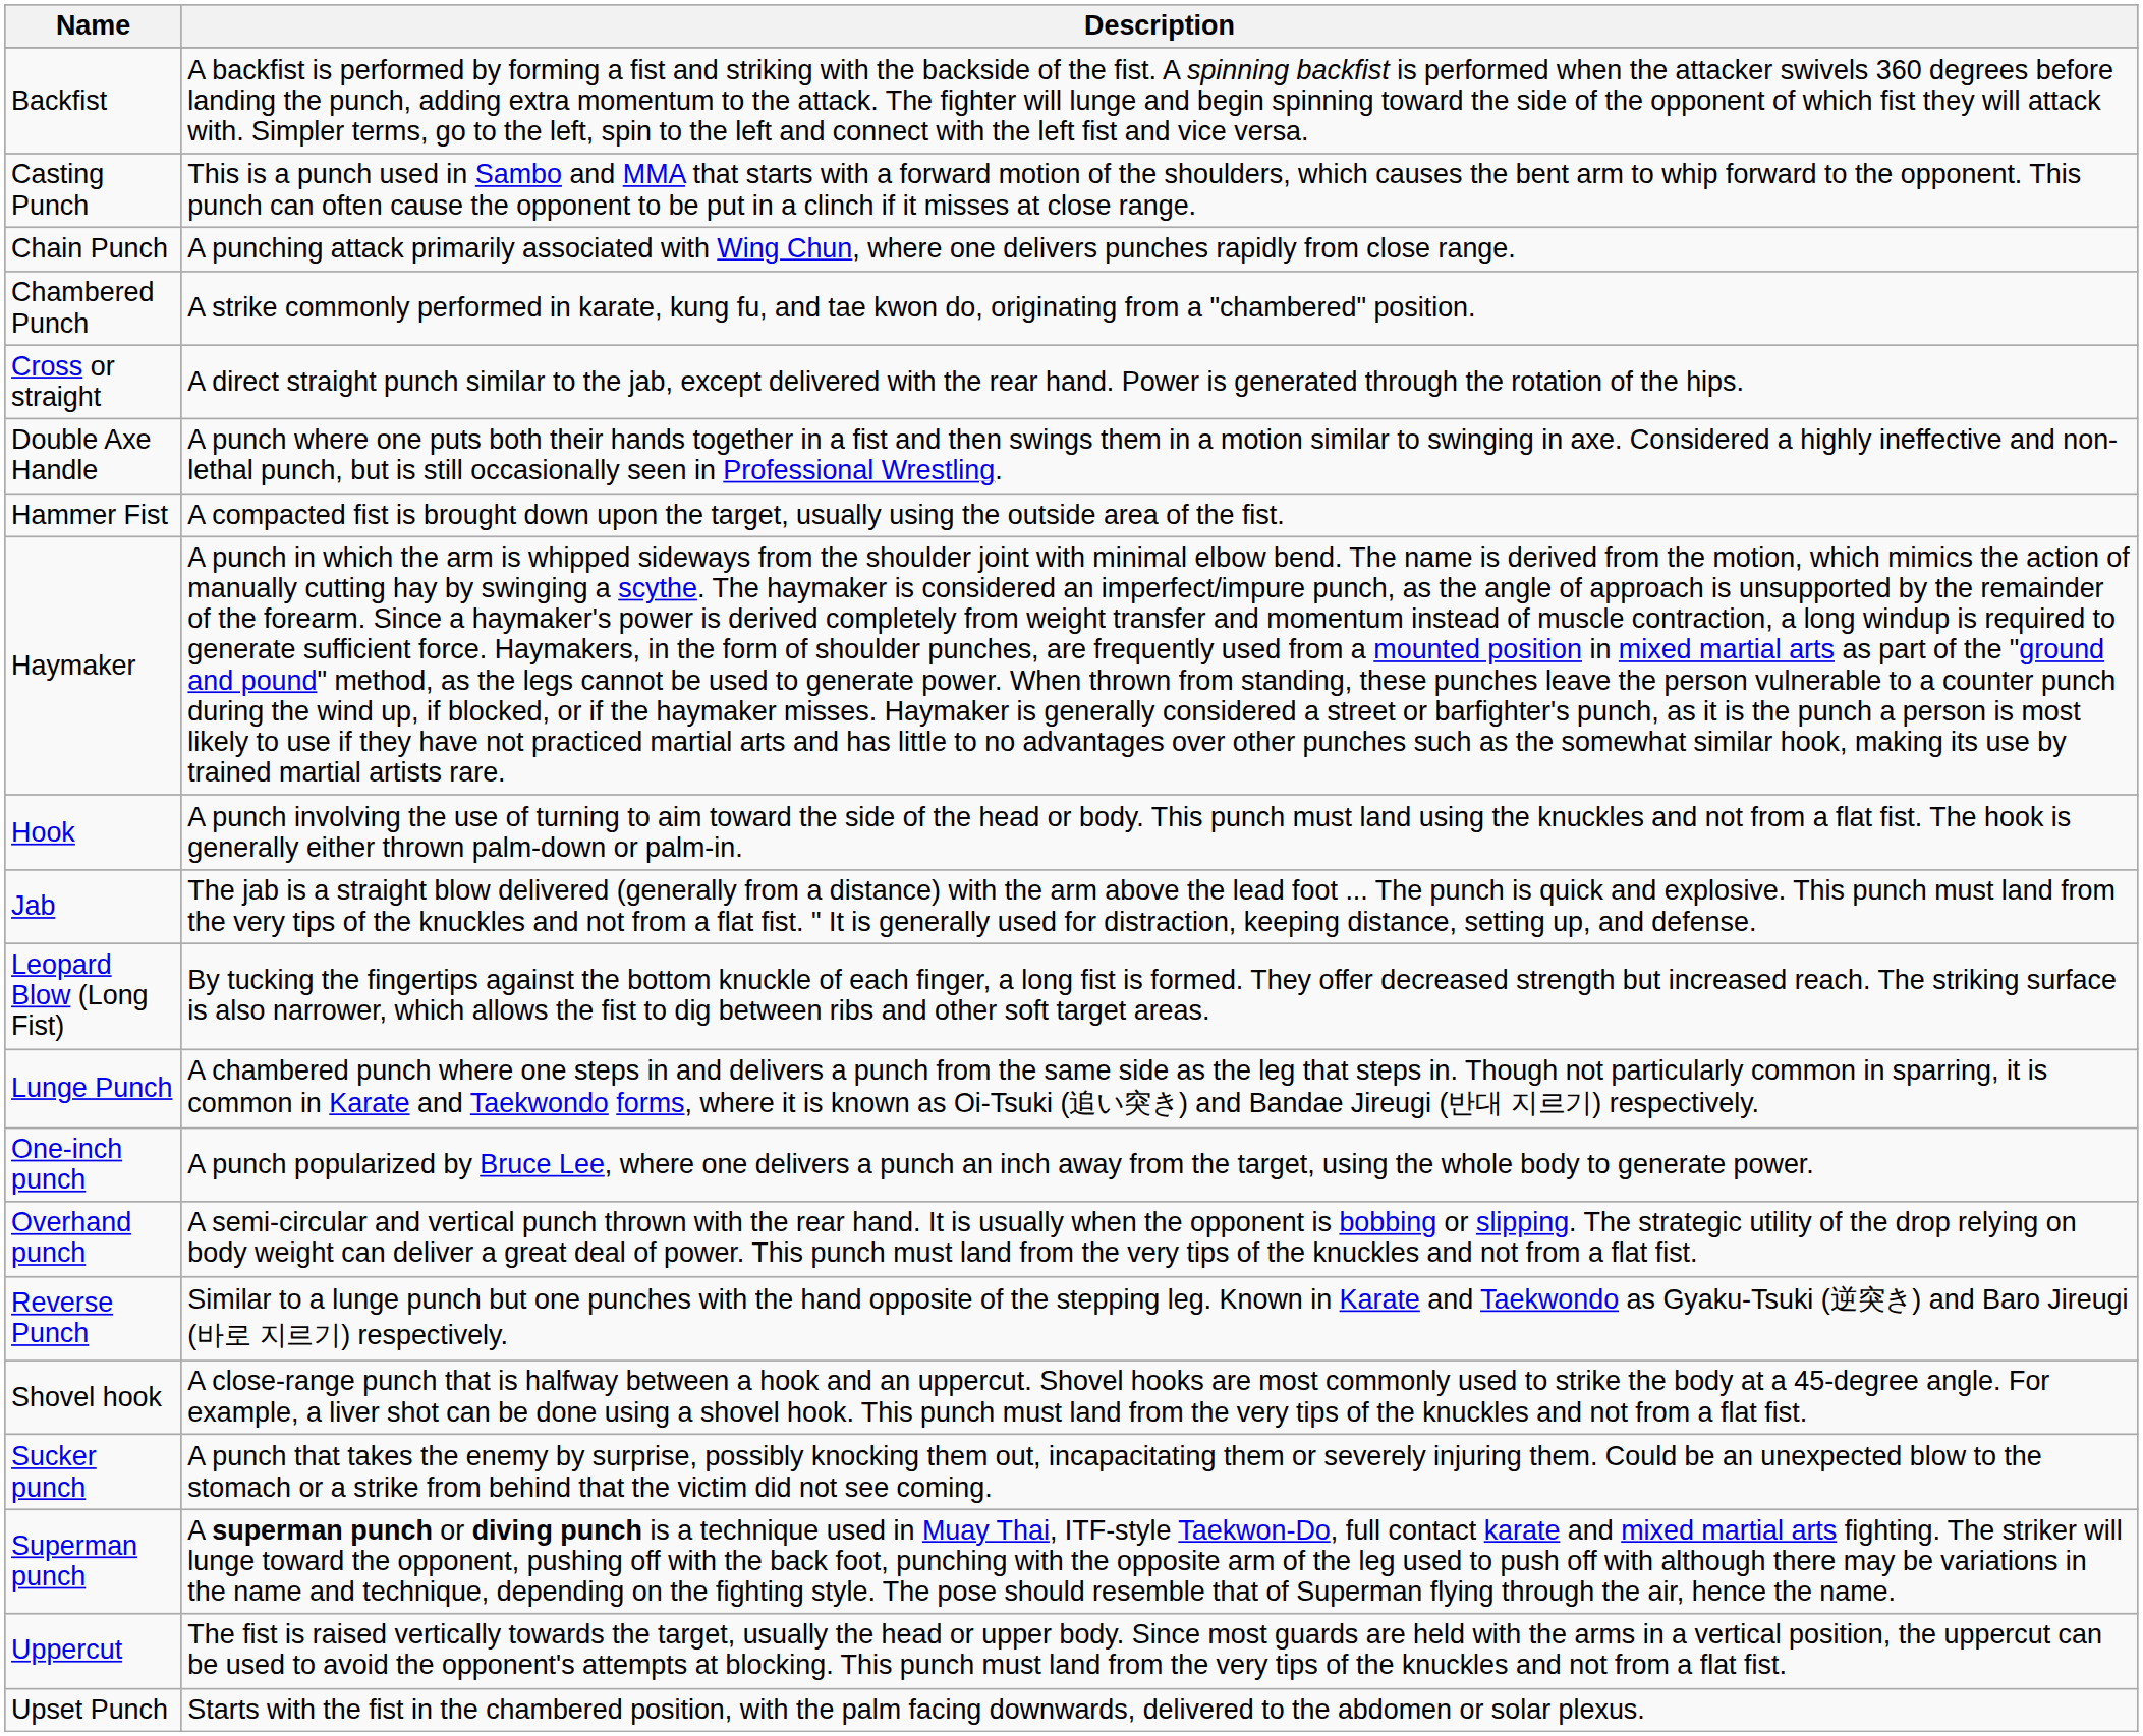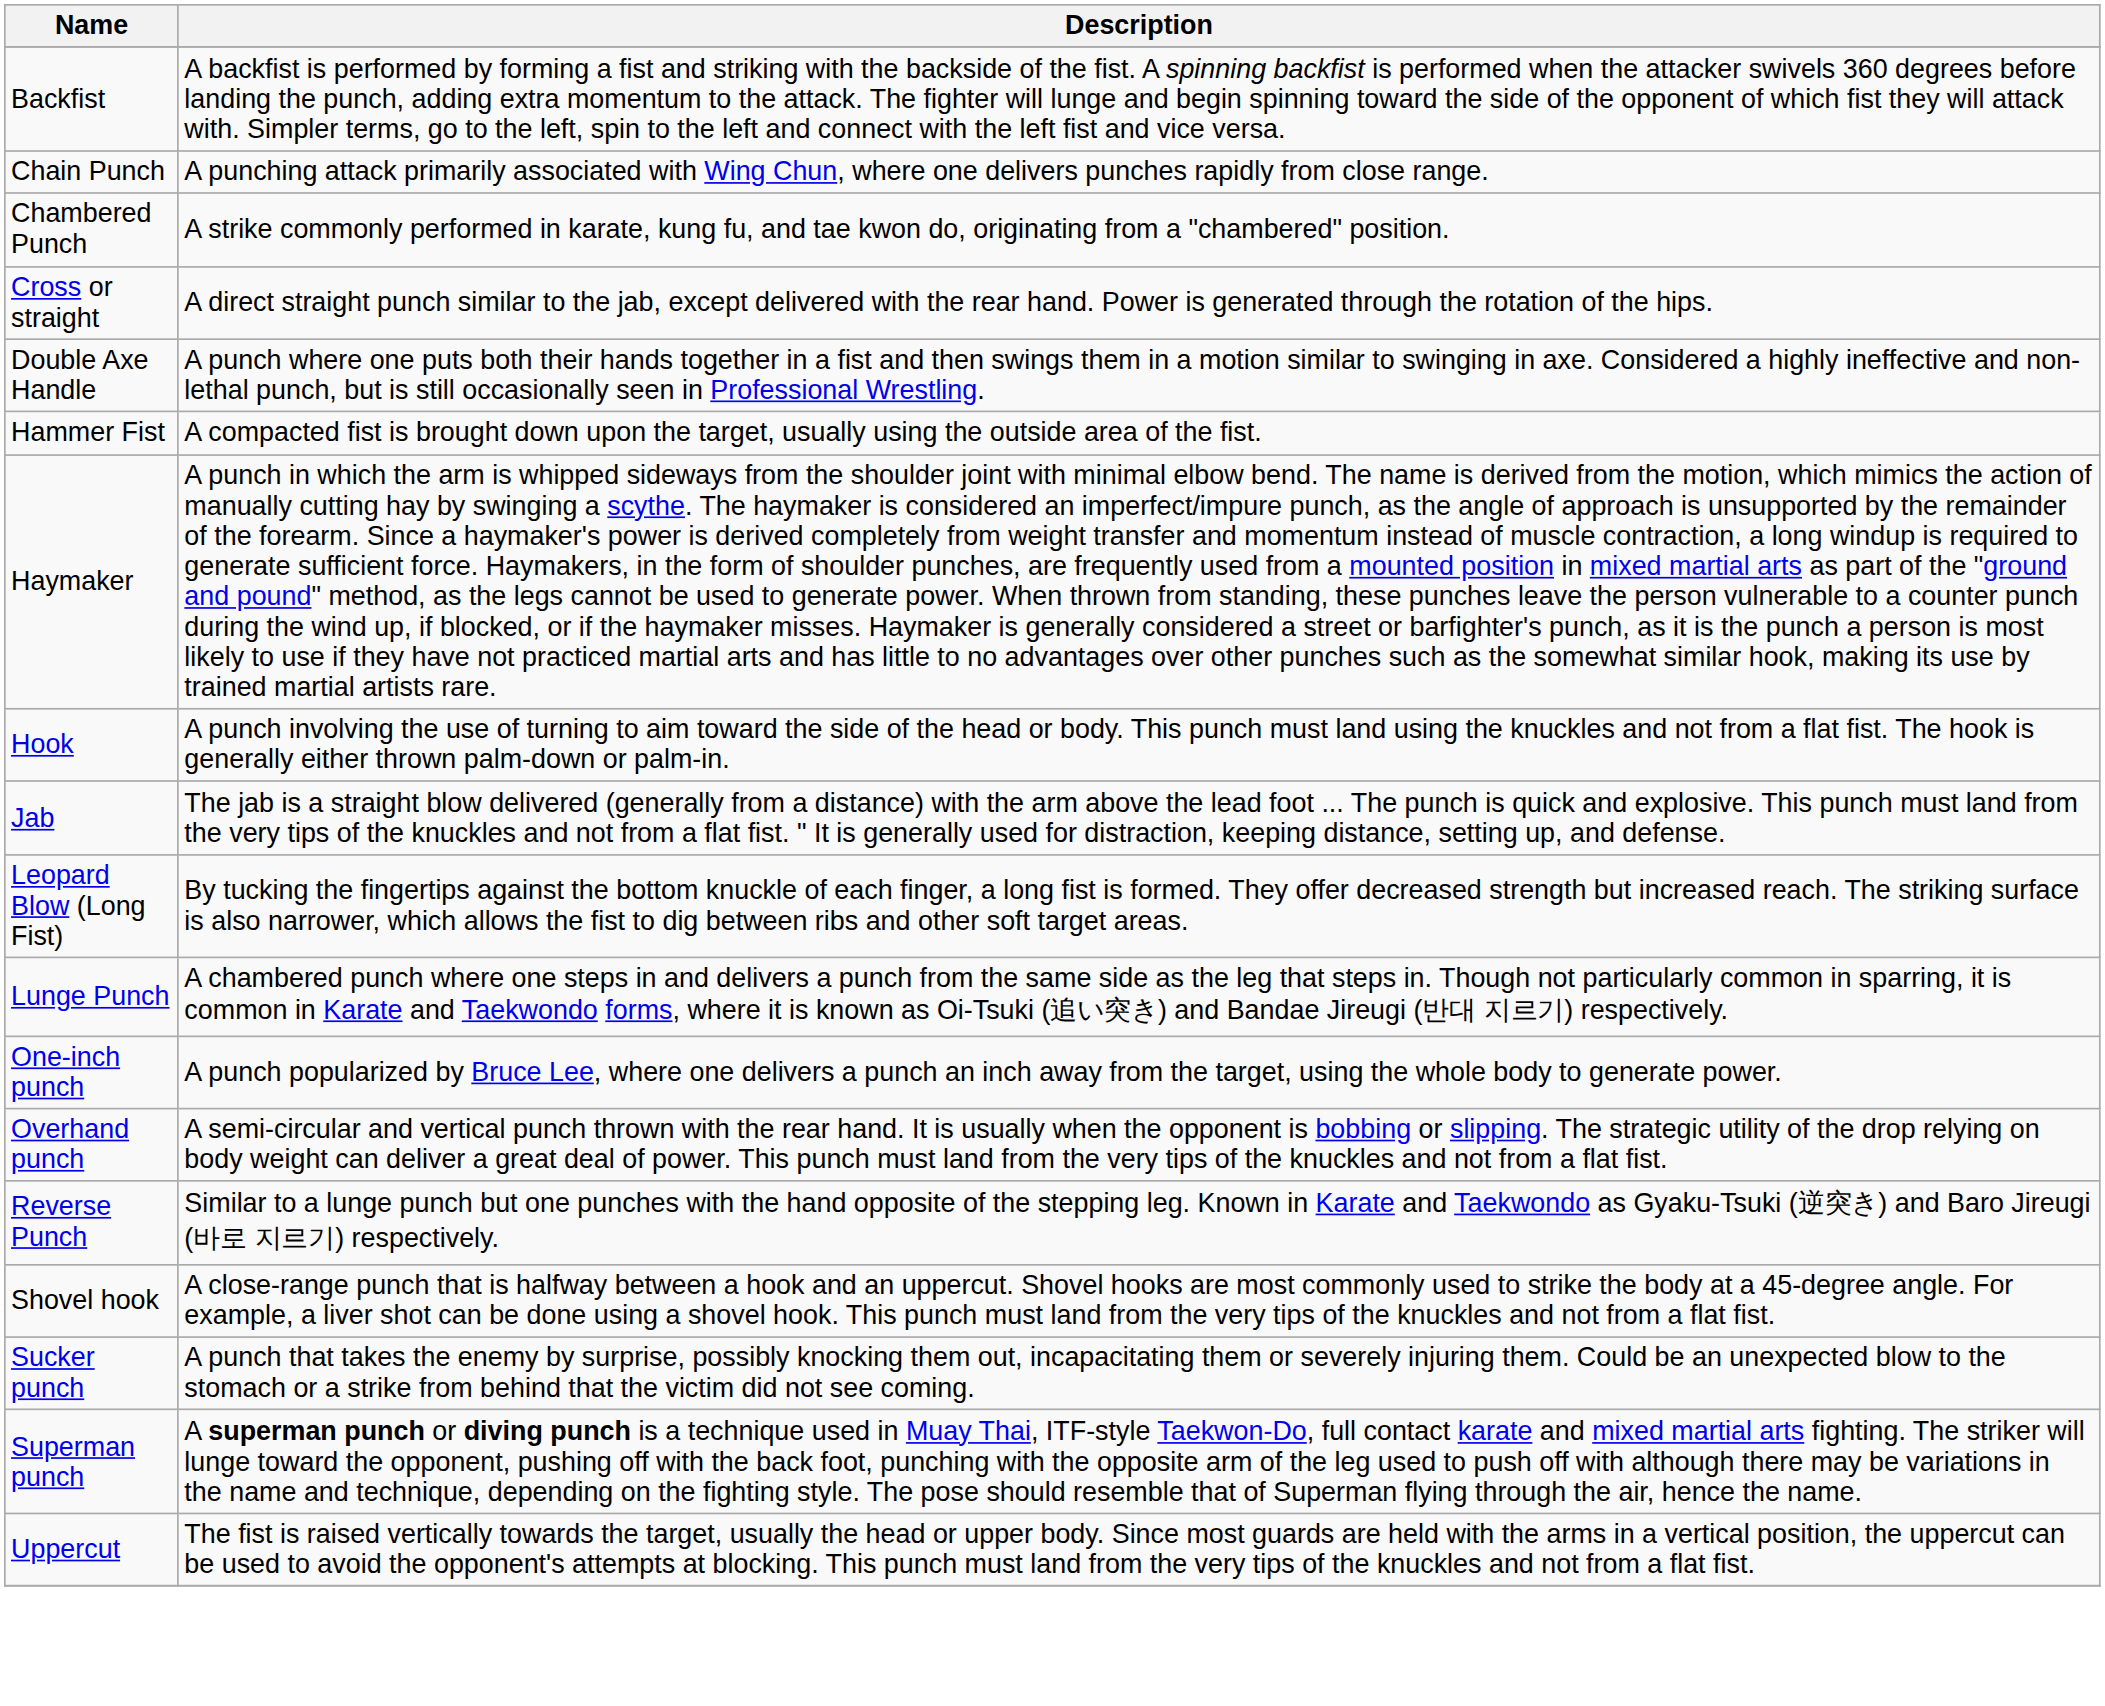 <table class="wikitable">
 <tr>
 <th>Name</th>
 <th>Description</th>
 </tr>
 <tr>
 </tr>
 <tr>
 <td>Backfist</td>
 <td>A backfist is performed by forming a fist and striking with the backside of the fist. A <em>spinning backfist</em> is performed when the attacker swivels 360 degrees before landing the punch, adding extra momentum to the attack. The fighter will lunge and begin spinning toward the side of the opponent of which fist they will attack with. Simpler terms, go to the left, spin to the left and connect with the left fist and vice versa.</td>
-</tr>
-<tr>
-<td>Casting Punch</td>
-<td>This is a punch used in <a href='#'>Sambo</a> and <a href='#'>MMA</a> that starts with a forward motion of the shoulders, which causes the bent arm to whip forward to the opponent. This punch can often cause the opponent to be put in a clinch if it misses at close range.</td>
 </tr>
 <tr>
 <td>Chain Punch</td>
 <td>A punching attack primarily associated with <a href='#'>Wing Chun</a>, where one delivers punches rapidly from close range.</td>
 </tr>
 <tr>
 <td>Chambered Punch</td>
 <td>A strike commonly performed in karate, kung fu, and tae kwon do, originating from a "chambered" position.</td>
 </tr>
 <tr>
 <td><a href='#'>Cross</a> or straight</td>
 <td>A direct straight punch similar to the jab, except delivered with the rear hand. Power is generated through the rotation of the hips.</td>
 </tr>
 <tr>
 <td>Double Axe Handle</td>
 <td>A punch where one puts both their hands together in a fist and then swings them in a motion similar to swinging in axe. Considered a highly ineffective and non-lethal punch, but is still occasionally seen in <a href='#'>Professional Wrestling</a>.</td>
 </tr>
 <tr>
 <td>Hammer Fist</td>
 <td>A compacted fist is brought down upon the target, usually using the outside area of the fist.</td>
 </tr>
 <tr>
 <td>Haymaker</td>
 <td>A punch in which the arm is whipped sideways from the shoulder joint with minimal elbow bend. The name is derived from the motion, which mimics the action of manually cutting hay by swinging a <a href='#'>scythe</a>. The haymaker is considered an imperfect/impure punch, as the angle of approach is unsupported by the remainder of the forearm. Since a haymaker's power is derived completely from weight transfer and momentum instead of muscle contraction, a long windup is required to generate sufficient force. Haymakers, in the form of shoulder punches, are frequently used from a <a href='#'>mounted position</a> in <a href='#'>mixed martial arts</a> as part of the "<a href='#'>ground and pound</a>" method, as the legs cannot be used to generate power. When thrown from standing, these punches leave the person vulnerable to a counter punch during the wind up, if blocked, or if the haymaker misses. Haymaker is generally considered a street or barfighter's punch, as it is the punch a person is most likely to use if they have not practiced martial arts and has little to no advantages over other punches such as the somewhat similar hook, making its use by trained martial artists rare.</td>
 </tr>
 <tr>
 <td><a href='#'>Hook</a></td>
 <td>A punch involving the use of turning to aim toward the side of the head or body. This punch must land using the knuckles and not from a flat fist. The hook is generally either thrown palm-down or palm-in.</td>
 </tr>
 <tr>
 <td><a href='#'>Jab</a></td>
 <td>The jab is a straight blow delivered (generally from a distance) with the arm above the lead foot ... The punch is quick and explosive. This punch must land from the very tips of the knuckles and not from a flat fist. " It is generally used for distraction, keeping distance, setting up, and defense.</td>
 </tr>
 <tr>
 <td><a href='#'>Leopard Blow</a> (Long Fist)</td>
 <td>By tucking the fingertips against the bottom knuckle of each finger, a long fist is formed. They offer decreased strength but increased reach. The striking surface is also narrower, which allows the fist to dig between ribs and other soft target areas.</td>
 </tr>
 <tr>
 <td><a href='#'>Lunge Punch</a></td>
 <td>A chambered punch where one steps in and delivers a punch from the same side as the leg that steps in. Though not particularly common in sparring, it is common in <a href='#'>Karate</a> and <a href='#'>Taekwondo</a> <a href='#'>forms</a>, where it is known as Oi-Tsuki (追い突き) and Bandae Jireugi (반대 지르기) respectively.</td>
 </tr>
 <tr>
 <td><a href='#'>One-inch punch</a></td>
 <td>A punch popularized by <a href='#'>Bruce Lee</a>, where one delivers a punch an inch away from the target, using the whole body to generate power.</td>
 </tr>
 <tr>
 <td><a href='#'>Overhand punch</a></td>
 <td>A semi-circular and vertical punch thrown with the rear hand. It is usually when the opponent is <a href='#'>bobbing</a> or <a href='#'>slipping</a>. The strategic utility of the drop relying on body weight can deliver a great deal of power. This punch must land from the very tips of the knuckles and not from a flat fist.</td>
 </tr>
 <tr>
 <td><a href='#'>Reverse Punch</a></td>
 <td>Similar to a lunge punch but one punches with the hand opposite of the stepping leg. Known in <a href='#'>Karate</a> and <a href='#'>Taekwondo</a> as Gyaku-Tsuki (逆突き) and Baro Jireugi (바로 지르기) respectively.</td>
 </tr>
 <tr>
 <td>Shovel hook</td>
 <td>A close-range punch that is halfway between a hook and an uppercut. Shovel hooks are most commonly used to strike the body at a 45-degree angle. For example, a liver shot can be done using a shovel hook. This punch must land from the very tips of the knuckles and not from a flat fist.</td>
 </tr>
 <tr>
 <td><a href='#'>Sucker punch</a></td>
 <td>A punch that takes the enemy by surprise, possibly knocking them out, incapacitating them or severely injuring them. Could be an unexpected blow to the stomach or a strike from behind that the victim did not see coming.</td>
 </tr>
 <tr>
 <td><a href='#'>Superman punch</a></td>
 <td>A <strong>superman punch</strong> or <strong>diving punch</strong> is a technique used in <a href='#'>Muay Thai</a>, ITF-style <a href='#'>Taekwon-Do</a>, full contact <a href='#'>karate</a> and <a href='#'>mixed martial arts</a> fighting. The striker will lunge toward the opponent, pushing off with the back foot, punching with the opposite arm of the leg used to push off with although there may be variations in the name and technique, depending on the fighting style. The pose should resemble that of Superman flying through the air, hence the name.</td>
 </tr>
 <tr>
 <td><a href='#'>Uppercut</a></td>
 <td>The fist is raised vertically towards the target, usually the head or upper body. Since most guards are held with the arms in a vertical position, the uppercut can be used to avoid the opponent's attempts at blocking. This punch must land from the very tips of the knuckles and not from a flat fist.</td>
 </tr>
 <tr>
-<td>Upset Punch</td>
-<td>Starts with the fist in the chambered position, with the palm facing downwards, delivered to the abdomen or solar plexus.</td>
-</tr>
-<tr>
 </tr>
 </table>
